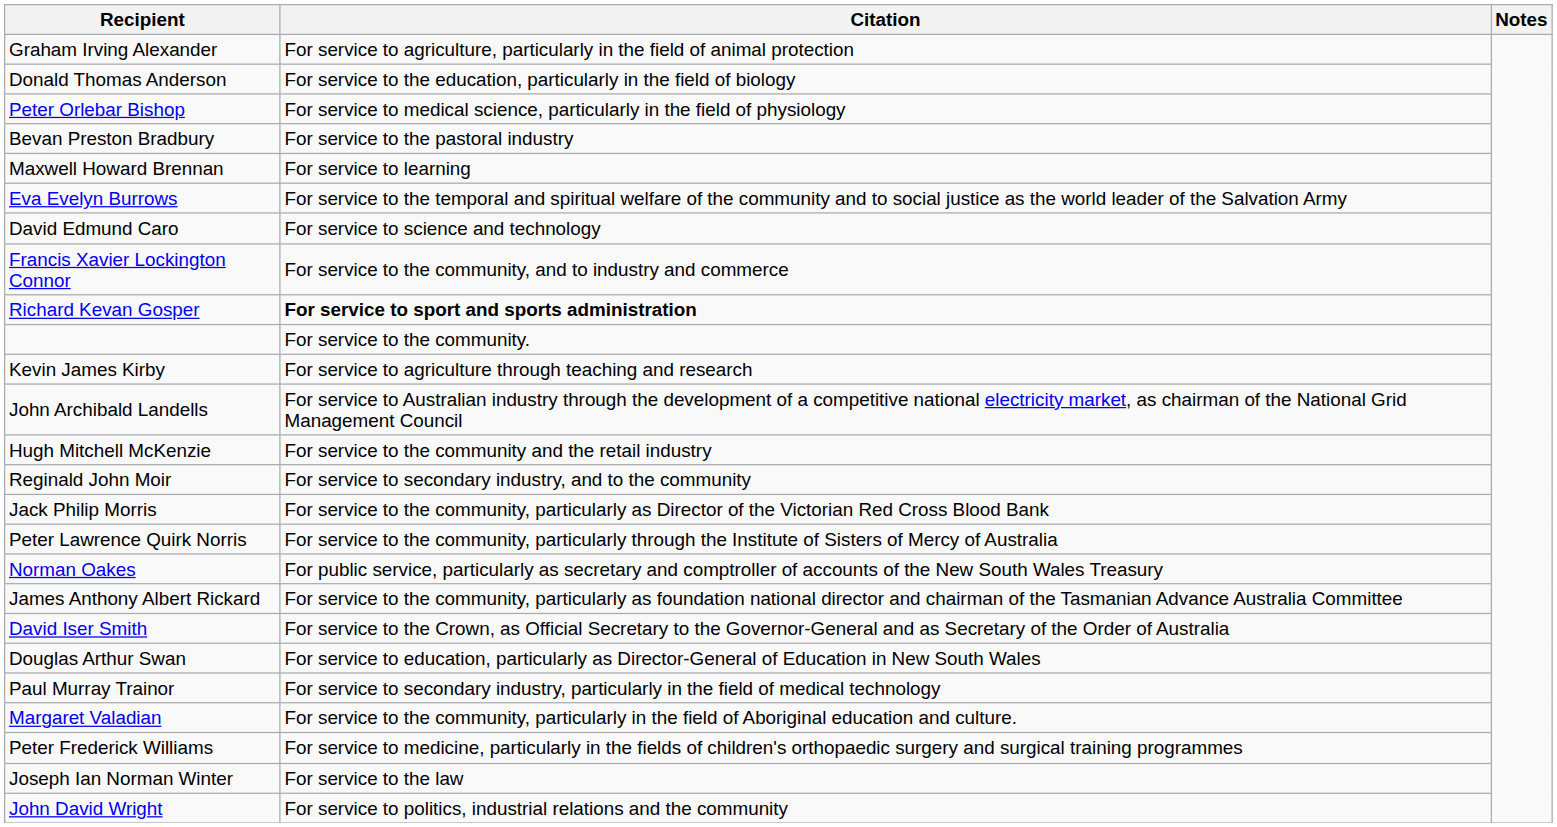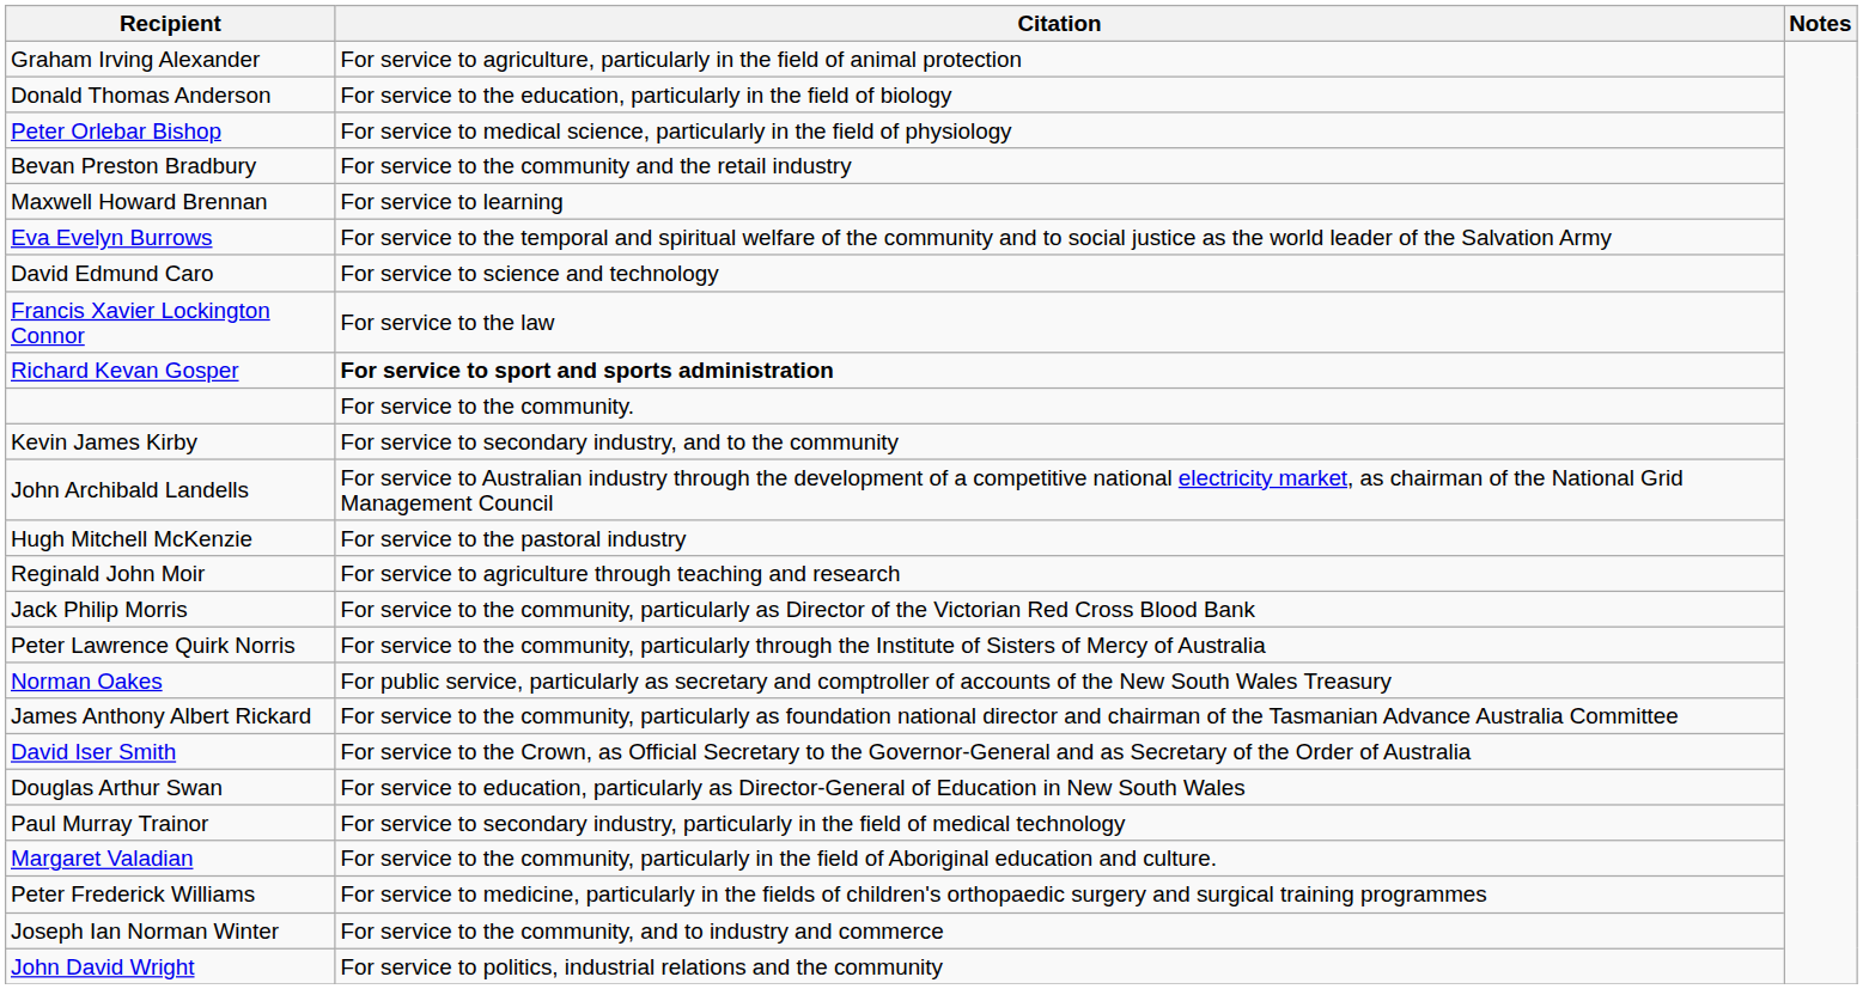 <table class="wikitable" style="font-size:95%;">
 <tr>
 <th>Recipient</th>
 <th>Citation</th>
 <th>Notes</th>
 </tr>
 <tr>
 <td> Graham Irving Alexander</td>
 <td>For service to agriculture, particularly in the field of animal protection</td>
 <td rowspan=40></td>
 </tr>
 <tr>
 <td> Donald Thomas Anderson</td>
 <td>For service to the education, particularly in the field of biology</td>
 </tr>
 <tr>
 <td> <a href='#'>Peter Orlebar Bishop</a></td>
 <td>For service to medical science, particularly in the field of physiology</td>
 </tr>
 <tr>
 <td>Bevan Preston Bradbury</td>
-<td>For service to the pastoral industry</td>
+<td>For service to the community and the retail industry</td>
 </tr>
 <tr>
 <td> Maxwell Howard Brennan</td>
 <td>For service to learning</td>
 </tr>
 <tr>
 <td> <a href='#'>Eva Evelyn Burrows</a></td>
 <td>For service to the temporal and spiritual welfare of the community and to social justice as the world leader of the Salvation Army</td>
 </tr>
 <tr>
 <td> David Edmund Caro </td>
 <td>For service to science and technology</td>
 </tr>
 <tr>
 <td> <a href='#'>Francis Xavier Lockington Connor</a></td>
-<td>For service to the community, and to industry and commerce</td>
+<td>For service to the law</td>
 </tr>
 <tr>
 <td><a href='#'>Richard Kevan Gosper</a></td>
 <td><strong>For service to sport and sports administration</strong></td>
 </tr>
 <tr>
 <td></td>
 <td>For service to the community.</td>
 </tr>
 <tr>
 <td>Kevin James Kirby</td>
-<td>For service to agriculture through teaching and research</td>
+<td>For service to secondary industry, and to the community</td>
 </tr>
 <tr>
 <td>John Archibald Landells</td>
 <td>For service to Australian industry through the development of a competitive national <a href='#'>electricity market</a>, as chairman of the National Grid Management Council</td>
 </tr>
 <tr>
 <td>Hugh Mitchell McKenzie</td>
-<td>For service to the community and the retail industry</td>
+<td>For service to the pastoral industry</td>
 </tr>
 <tr>
 <td> Reginald John Moir</td>
-<td>For service to secondary industry, and to the community</td>
+<td>For service to agriculture through teaching and research</td>
 </tr>
 <tr>
 <td> Jack Philip Morris</td>
 <td>For service to the community, particularly as Director of the Victorian Red Cross Blood Bank</td>
 </tr>
 <tr>
 <td>Peter Lawrence Quirk Norris </td>
 <td>For service to the community, particularly through the Institute of Sisters of Mercy of Australia</td>
 </tr>
 <tr>
 <td><a href='#'>Norman Oakes</a></td>
 <td>For public service, particularly as secretary and comptroller of accounts of the New South Wales Treasury</td>
 </tr>
 <tr>
 <td>James Anthony Albert Rickard</td>
 <td>For service to the community, particularly as foundation national director and chairman of the Tasmanian Advance Australia Committee</td>
 </tr>
 <tr>
 <td><a href='#'>David Iser Smith</a> </td>
 <td>For service to the Crown, as Official Secretary to the Governor-General and as Secretary of the Order of Australia</td>
 </tr>
 <tr>
 <td>Douglas Arthur Swan</td>
 <td>For service to education, particularly as Director-General of Education in New South Wales</td>
 </tr>
 <tr>
 <td>Paul Murray Trainor</td>
 <td>For service to secondary industry, particularly in the field of medical technology</td>
 </tr>
 <tr>
 <td><a href='#'>Margaret Valadian</a></td>
 <td>For service to the community, particularly in the field of  Aboriginal education and culture.</td>
 </tr>
 <tr>
 <td>Peter Frederick Williams</td>
 <td>For service to medicine, particularly in the fields of children's orthopaedic surgery and surgical training programmes</td>
 </tr>
 <tr>
 <td>Joseph Ian Norman Winter</td>
-<td>For service to the law</td>
+<td>For service to the community, and to industry and commerce</td>
 </tr>
 <tr>
 <td> <a href='#'>John David Wright</a></td>
 <td>For service to politics, industrial relations and the community</td>
 </tr>
 </table>
